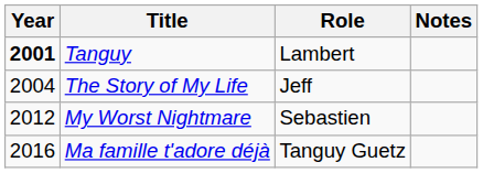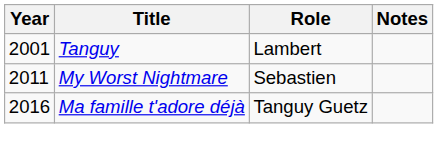 <table class="wikitable sortable">
 <tr>
 <th>Year</th>
 <th>Title</th>
 <th>Role</th>
 <th class="unsortable">Notes</th>
 </tr>
 <tr>
-<td><strong>2001</strong></td>
+<td>2001</td>
 <td><em><a href='#'>Tanguy</a></em></td>
 <td>Lambert</td>
 <td></td>
 </tr>
 <tr>
-<td>2004</td>
-<td><em><a href='#'>The Story of My Life</a></em></td>
-<td>Jeff</td>
-<td></td>
-</tr>
-<tr>
-<td>2012</td>
+<td>2011</td>
 <td><em><a href='#'>My Worst Nightmare</a></em></td>
 <td>Sebastien</td>
 <td></td>
 </tr>
 <tr>
 <td>2016</td>
 <td><em><a href='#'>Ma famille t'adore déjà</a></em></td>
 <td>Tanguy Guetz</td>
 <td></td>
 </tr>
 </table>
